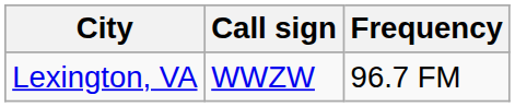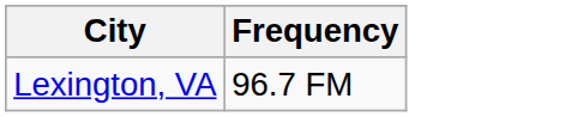 <table class="wikitable">
 <tr>
 <th>City</th>
-<th>Call sign</th>
 <th>Frequency</th>
 </tr>
 <tr>
 <td><a href='#'>Lexington, VA</a></td>
-<td><a href='#'>WWZW</a></td>
 <td>96.7 FM</td>
 </tr>
 </table>
